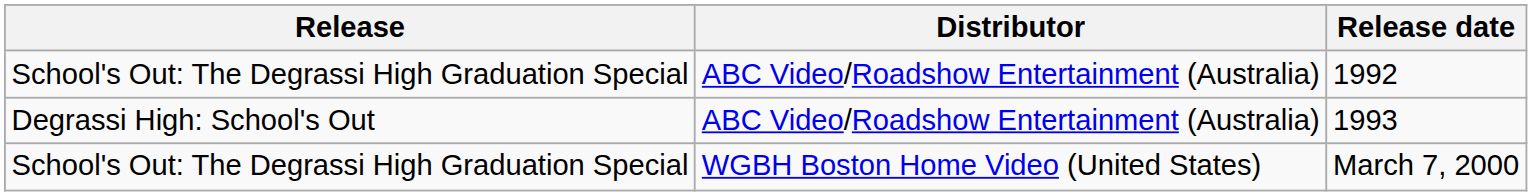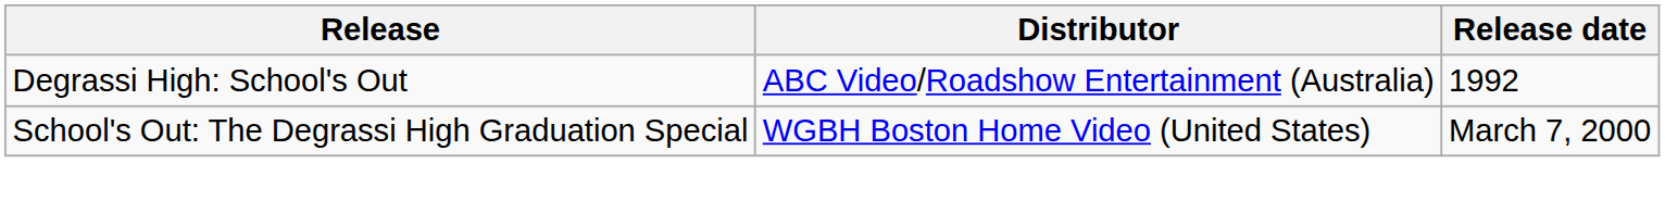 <table class="wikitable">
 <tr>
 <th>Release</th>
 <th>Distributor</th>
 <th>Release date</th>
 </tr>
 <tr>
-<td>School's Out: The Degrassi High Graduation Special</td>
+<td>Degrassi High: School's Out</td>
 <td><a href='#'>ABC Video</a>/<a href='#'>Roadshow Entertainment</a> (Australia)</td>
 <td>1992</td>
-</tr>
-<tr>
-<td>Degrassi High: School's Out</td>
-<td><a href='#'>ABC Video</a>/<a href='#'>Roadshow Entertainment</a> (Australia)</td>
-<td>1993</td>
 </tr>
 <tr>
 <td>School's Out: The Degrassi High Graduation Special</td>
 <td><a href='#'>WGBH Boston Home Video</a> (United States)</td>
 <td>March 7, 2000</td>
 </tr>
 </table>
